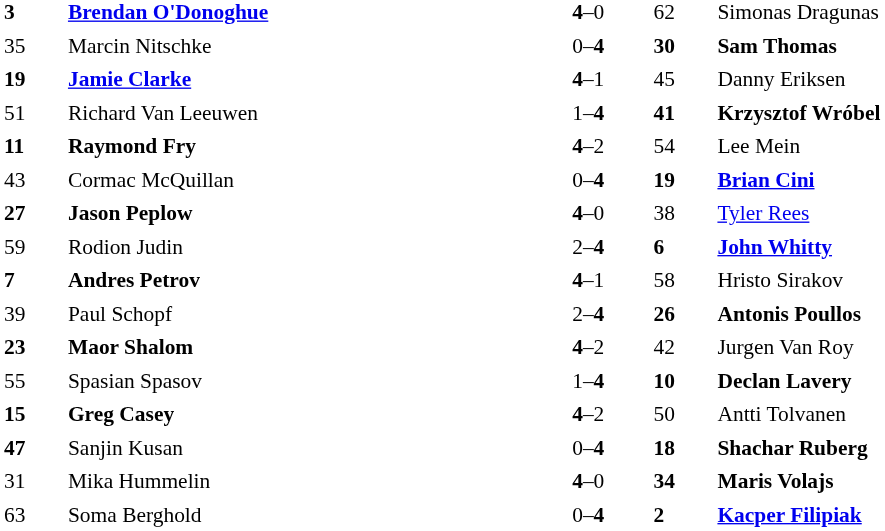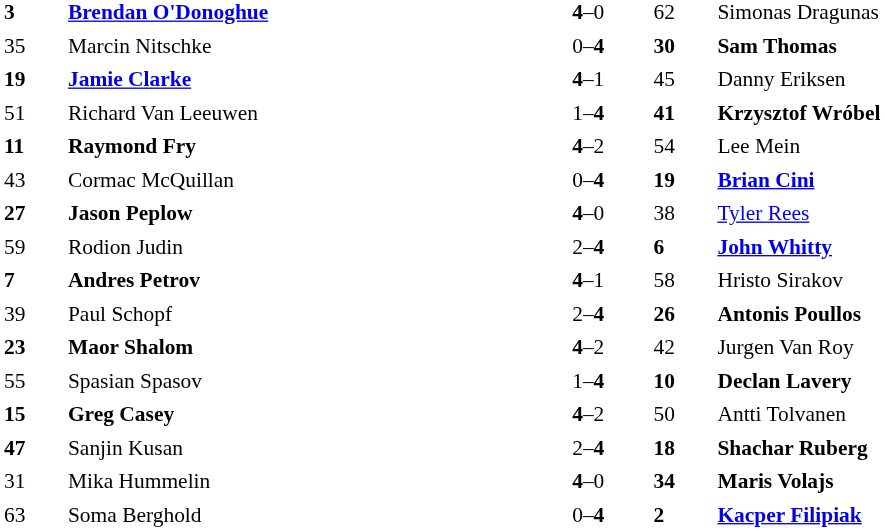 <table width="100%" cellspacing="5">
 <tr>
 <th width=5%></th>
 <th width=40%></th>
 <th width=10%></th>
 <th width=5%></th>
 <th width=40%></th>
 </tr>
 <tr>
 <td><strong>3</strong></td>
 <td> <strong><a href='#'>Brendan O'Donoghue</a></strong></td>
 <td align="center"><strong>4</strong>–0</td>
 <td>62</td>
 <td> Simonas Dragunas</td>
 </tr>
 <tr>
 <td>35</td>
 <td> Marcin Nitschke</td>
 <td align="center">0–<strong>4</strong></td>
 <td><strong>30</strong></td>
 <td> <strong>Sam Thomas</strong></td>
 </tr>
 <tr>
 <td><strong>19</strong></td>
 <td> <strong><a href='#'>Jamie Clarke</a></strong></td>
 <td align="center"><strong>4</strong>–1</td>
 <td>45</td>
 <td> Danny Eriksen</td>
 </tr>
 <tr>
 <td>51</td>
 <td> Richard Van Leeuwen</td>
 <td align="center">1–<strong>4</strong></td>
 <td><strong>41</strong></td>
 <td> <strong>Krzysztof Wróbel</strong></td>
 </tr>
 <tr>
 <td><strong>11</strong></td>
 <td> <strong>Raymond Fry</strong></td>
 <td align="center"><strong>4</strong>–2</td>
 <td>54</td>
 <td> Lee Mein</td>
 </tr>
 <tr>
 <td>43</td>
 <td> Cormac McQuillan</td>
 <td align="center">0–<strong>4</strong></td>
 <td><strong>19</strong></td>
 <td> <strong><a href='#'>Brian Cini</a></strong></td>
 </tr>
 <tr>
 <td><strong>27</strong></td>
 <td> <strong>Jason Peplow</strong></td>
 <td align="center"><strong>4</strong>–0</td>
 <td>38</td>
 <td> <a href='#'>Tyler Rees</a></td>
 </tr>
 <tr>
 <td>59</td>
 <td> Rodion Judin</td>
 <td align="center">2–<strong>4</strong></td>
 <td><strong>6</strong></td>
 <td> <strong><a href='#'>John Whitty</a></strong></td>
 </tr>
 <tr>
 <td><strong>7</strong></td>
 <td> <strong>Andres Petrov</strong></td>
 <td align="center"><strong>4</strong>–1</td>
 <td>58</td>
 <td> Hristo Sirakov</td>
 </tr>
 <tr>
 <td>39</td>
 <td> Paul Schopf</td>
 <td align="center">2–<strong>4</strong></td>
 <td><strong>26</strong></td>
 <td> <strong>Antonis Poullos</strong></td>
 </tr>
 <tr>
 <td><strong>23</strong></td>
 <td> <strong>Maor Shalom</strong></td>
 <td align="center"><strong>4</strong>–2</td>
 <td>42</td>
 <td> Jurgen Van Roy</td>
 </tr>
 <tr>
 <td>55</td>
 <td> Spasian Spasov</td>
 <td align="center">1–<strong>4</strong></td>
 <td><strong>10</strong></td>
 <td> <strong>Declan Lavery</strong></td>
 </tr>
 <tr>
 <td><strong>15</strong></td>
 <td> <strong>Greg Casey</strong></td>
 <td align="center"><strong>4</strong>–2</td>
 <td>50</td>
 <td> Antti Tolvanen</td>
 </tr>
 <tr>
 <td><strong>47</strong></td>
 <td> Sanjin Kusan</td>
-<td align="center">0–<strong>4</strong></td>
+<td align="center">2–<strong>4</strong></td>
 <td><strong>18</strong></td>
 <td> <strong>Shachar Ruberg</strong></td>
 </tr>
 <tr>
 <td>31</td>
 <td> Mika Hummelin</td>
 <td align="center"><strong>4</strong>–0</td>
 <td><strong>34</strong></td>
 <td> <strong>Maris Volajs</strong></td>
 </tr>
 <tr>
 <td>63</td>
 <td> Soma Berghold</td>
 <td align="center">0–<strong>4</strong></td>
 <td><strong>2</strong></td>
 <td> <strong><a href='#'>Kacper Filipiak</a></strong></td>
 </tr>
 </table>
